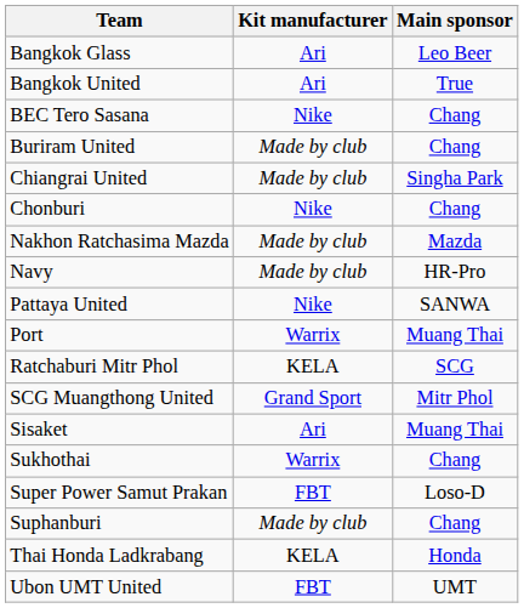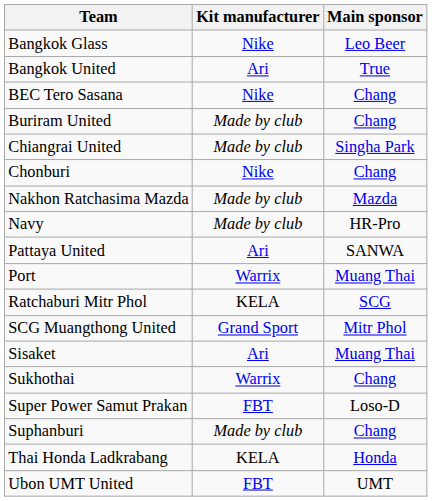 <table class="wikitable sortable" style="text-align: left;">
 <tr>
 <th>Team</th>
 <th>Kit manufacturer</th>
 <th>Main sponsor</th>
 </tr>
 <tr>
 <td>Bangkok Glass</td>
-<td align="center"><a href='#'>Ari</a></td>
+<td align="center"><a href='#'>Nike</a></td>
 <td align="center"><a href='#'>Leo Beer</a></td>
 </tr>
 <tr>
 <td>Bangkok United</td>
 <td align="center"><a href='#'>Ari</a></td>
 <td align="center"><a href='#'>True</a></td>
 </tr>
 <tr>
 <td>BEC Tero Sasana</td>
 <td align="center"><a href='#'>Nike</a></td>
 <td align="center"><a href='#'>Chang</a></td>
 </tr>
 <tr>
 <td>Buriram United</td>
 <td align="center"><em>Made by club</em></td>
 <td align="center"><a href='#'>Chang</a></td>
 </tr>
 <tr>
 <td>Chiangrai United</td>
 <td align="center"><em>Made by club</em></td>
 <td align="center"><a href='#'>Singha Park</a></td>
 </tr>
 <tr>
 <td>Chonburi</td>
 <td align="center"><a href='#'>Nike</a></td>
 <td align="center"><a href='#'>Chang</a></td>
 </tr>
 <tr>
 <td nowrap>Nakhon Ratchasima Mazda</td>
 <td align="center"><em>Made by club</em></td>
 <td align="center"><a href='#'>Mazda</a></td>
 </tr>
 <tr>
 <td>Navy</td>
 <td align="center"><em>Made by club</em></td>
 <td align="center">HR-Pro</td>
 </tr>
 <tr>
 <td>Pattaya United</td>
-<td align="center"><a href='#'>Nike</a></td>
+<td align="center"><a href='#'>Ari</a></td>
 <td align="center">SANWA</td>
 </tr>
 <tr>
 <td>Port</td>
 <td align="center"><a href='#'>Warrix</a></td>
 <td align="center"><a href='#'>Muang Thai</a></td>
 </tr>
 <tr>
 <td>Ratchaburi Mitr Phol</td>
 <td align="center">KELA</td>
 <td align="center"><a href='#'>SCG</a></td>
 </tr>
 <tr>
 <td>SCG Muangthong United</td>
 <td align="center"><a href='#'>Grand Sport</a></td>
 <td align="center"><a href='#'>Mitr Phol</a></td>
 </tr>
 <tr>
 <td>Sisaket</td>
 <td align="center"><a href='#'>Ari</a></td>
 <td align="center"><a href='#'>Muang Thai</a></td>
 </tr>
 <tr>
 <td>Sukhothai</td>
 <td align="center"><a href='#'>Warrix</a></td>
 <td align="center"><a href='#'>Chang</a></td>
 </tr>
 <tr>
 <td nowrap>Super Power Samut Prakan</td>
 <td align="center"><a href='#'>FBT</a></td>
 <td align="center">Loso-D</td>
 </tr>
 <tr>
 <td>Suphanburi</td>
 <td align="center"><em>Made by club</em></td>
 <td align="center"><a href='#'>Chang</a></td>
 </tr>
 <tr>
 <td>Thai Honda Ladkrabang</td>
 <td align="center">KELA</td>
 <td align="center"><a href='#'>Honda</a></td>
 </tr>
 <tr>
 <td>Ubon UMT United</td>
 <td align="center"><a href='#'>FBT</a></td>
 <td align="center">UMT</td>
 </tr>
 </table>
